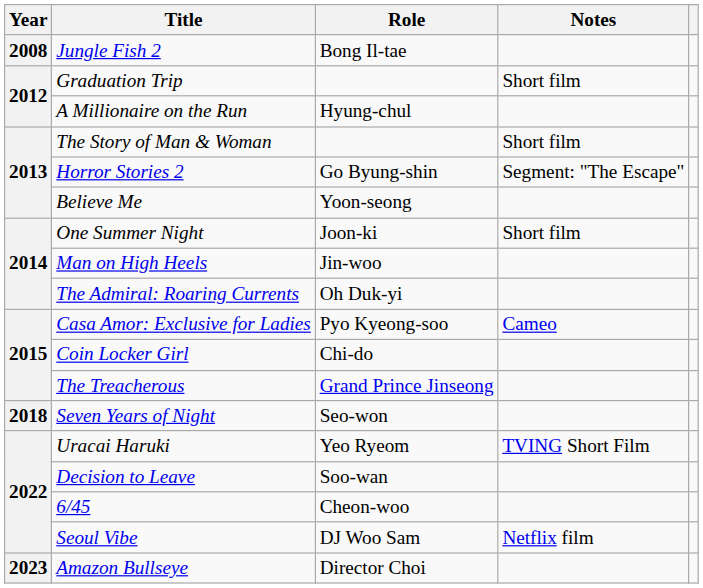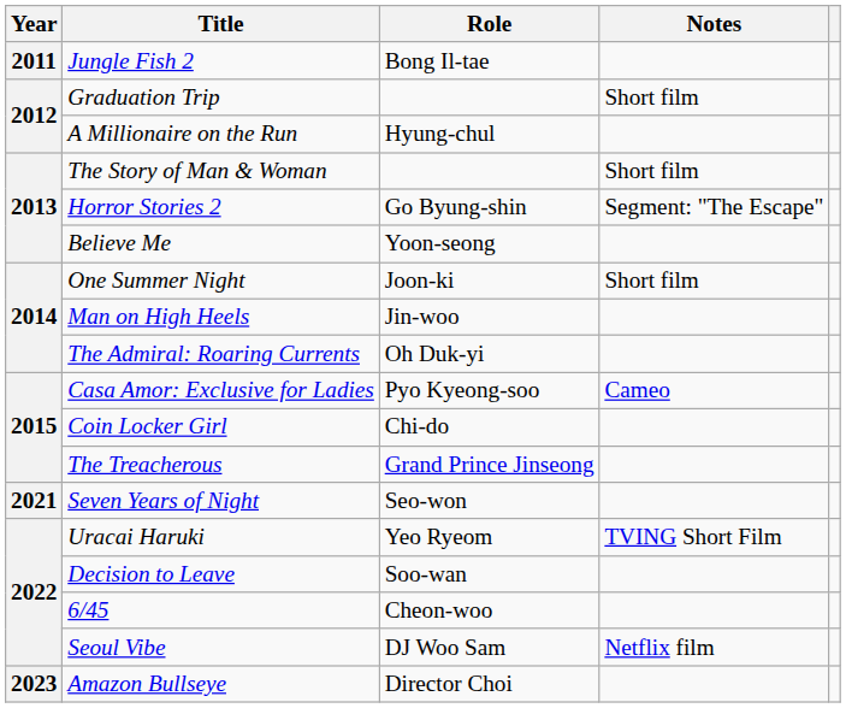 <table class="wikitable sortable plainrowheaders">
 <tr>
 <th scope="col">Year</th>
 <th scope="col">Title</th>
 <th scope="col">Role</th>
 <th scope="col">Notes</th>
 <th scope="col" class="unsortable"></th>
 </tr>
 <tr>
-<th scope="row">2008</th>
+<th scope="row">2011</th>
 <td><em><a href='#'>Jungle Fish 2</a></em></td>
 <td>Bong Il-tae</td>
 <td></td>
 <td></td>
 </tr>
 <tr>
 <th scope="row" rowspan=2>2012</th>
 <td><em>Graduation Trip</em></td>
 <td></td>
 <td>Short film</td>
 <td></td>
 </tr>
 <tr>
 <td><em>A Millionaire on the Run</em></td>
 <td>Hyung-chul</td>
 <td></td>
 <td></td>
 </tr>
 <tr>
 <th scope="row" rowspan=3>2013</th>
 <td><em>The Story of Man & Woman</em></td>
 <td></td>
 <td>Short film</td>
 <td></td>
 </tr>
 <tr>
 <td><em><a href='#'>Horror Stories 2</a></em></td>
 <td>Go Byung-shin</td>
 <td>Segment: "The Escape"</td>
 <td></td>
 </tr>
 <tr>
 <td><em>Believe Me</em></td>
 <td>Yoon-seong</td>
 <td></td>
 <td></td>
 </tr>
 <tr>
 <th scope="row" rowspan=3>2014</th>
 <td><em>One Summer Night</em></td>
 <td>Joon-ki</td>
 <td>Short film</td>
 <td></td>
 </tr>
 <tr>
 <td><em><a href='#'>Man on High Heels</a></em></td>
 <td>Jin-woo</td>
 <td></td>
 <td></td>
 </tr>
 <tr>
 <td><em><a href='#'>The Admiral: Roaring Currents</a></em></td>
 <td>Oh Duk-yi</td>
 <td></td>
 <td></td>
 </tr>
 <tr>
 <th scope="row" rowspan=3>2015</th>
 <td><em><a href='#'>Casa Amor: Exclusive for Ladies</a></em></td>
 <td>Pyo Kyeong-soo</td>
 <td><a href='#'>Cameo</a></td>
 <td></td>
 </tr>
 <tr>
 <td><em><a href='#'>Coin Locker Girl</a></em></td>
 <td>Chi-do</td>
 <td></td>
 <td></td>
 </tr>
 <tr>
 <td><em><a href='#'>The Treacherous</a></em></td>
 <td><a href='#'>Grand Prince Jinseong</a></td>
 <td></td>
 <td></td>
 </tr>
 <tr>
-<th scope="row">2018</th>
+<th scope="row">2021</th>
 <td><em><a href='#'>Seven Years of Night</a></em></td>
 <td>Seo-won</td>
 <td></td>
 <td></td>
 </tr>
 <tr>
 <th scope="row" rowspan=4>2022</th>
 <td><em>Uracai Haruki</em></td>
 <td>Yeo Ryeom</td>
 <td><a href='#'>TVING</a> Short Film</td>
 <td></td>
 </tr>
 <tr>
 <td><em><a href='#'>Decision to Leave</a></em></td>
 <td>Soo-wan</td>
 <td></td>
 <td></td>
 </tr>
 <tr>
 <td><em><a href='#'>6/45</a></em></td>
 <td>Cheon-woo</td>
 <td></td>
 <td></td>
 </tr>
 <tr>
 <td><em><a href='#'>Seoul Vibe</a></em></td>
 <td>DJ Woo Sam</td>
 <td><a href='#'>Netflix</a> film</td>
 <td></td>
 </tr>
 <tr>
 <th scope="row">2023</th>
 <td><em><a href='#'>Amazon Bullseye</a></em></td>
 <td>Director Choi</td>
 <td></td>
 <td></td>
 </tr>
 </table>
